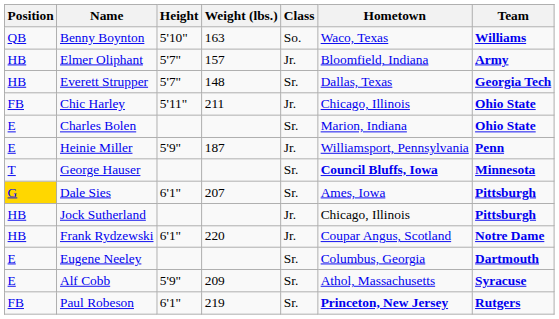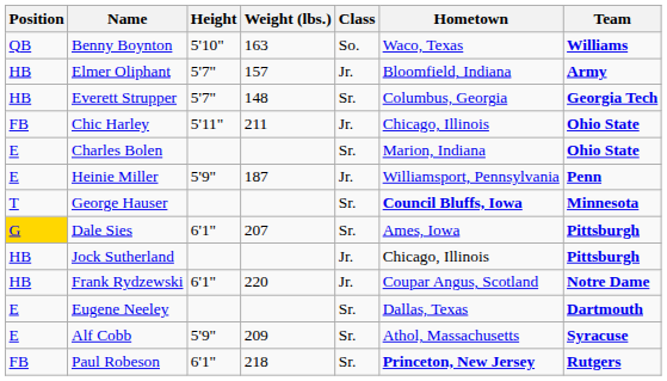 <table class="wikitable" style="font-size: 90%">
 <tr>
 <th>Position</th>
 <th>Name</th>
 <th>Height</th>
 <th>Weight (lbs.)</th>
 <th>Class</th>
 <th>Hometown</th>
 <th>Team</th>
 </tr>
 <tr>
 <td><a href='#'>QB</a></td>
 <td><a href='#'>Benny Boynton</a></td>
 <td>5'10"</td>
 <td>163</td>
 <td>So.</td>
 <td><a href='#'>Waco, Texas</a></td>
 <td><strong><a href='#'>Williams</a></strong></td>
 </tr>
 <tr>
 <td><a href='#'>HB</a></td>
 <td><a href='#'>Elmer Oliphant</a></td>
 <td>5'7"</td>
 <td>157</td>
 <td>Jr.</td>
 <td><a href='#'>Bloomfield, Indiana</a></td>
 <td><strong><a href='#'>Army</a></strong></td>
 </tr>
 <tr>
 <td><a href='#'>HB</a></td>
 <td><a href='#'>Everett Strupper</a></td>
 <td>5'7"</td>
 <td>148</td>
 <td>Sr.</td>
-<td><a href='#'>Dallas, Texas</a></td>
+<td><a href='#'>Columbus, Georgia</a></td>
 <td><strong><a href='#'>Georgia Tech</a></strong></td>
 </tr>
 <tr>
 <td><a href='#'>FB</a></td>
 <td><a href='#'>Chic Harley</a></td>
 <td>5'11"</td>
 <td>211</td>
 <td>Jr.</td>
 <td><a href='#'>Chicago, Illinois</a></td>
 <td><strong><a href='#'>Ohio State</a></strong></td>
 </tr>
 <tr>
 <td><a href='#'>E</a></td>
 <td><a href='#'>Charles Bolen</a></td>
 <td></td>
 <td></td>
 <td>Sr.</td>
 <td><a href='#'>Marion, Indiana</a></td>
 <td><strong><a href='#'>Ohio State</a></strong></td>
 </tr>
 <tr>
 <td><a href='#'>E</a></td>
 <td><a href='#'>Heinie Miller</a></td>
 <td>5'9"</td>
 <td>187</td>
 <td>Jr.</td>
 <td><a href='#'>Williamsport, Pennsylvania</a></td>
 <td><strong><a href='#'>Penn</a></strong></td>
 </tr>
 <tr>
 <td><a href='#'>T</a></td>
 <td><a href='#'>George Hauser</a></td>
 <td></td>
 <td></td>
 <td>Sr.</td>
 <td><strong><a href='#'>Council Bluffs, Iowa</a></strong></td>
 <td><strong><a href='#'>Minnesota</a></strong></td>
 </tr>
 <tr>
 <td style="background: gold;"><a href='#'>G</a></td>
 <td><a href='#'>Dale Sies</a></td>
 <td>6'1"</td>
 <td>207</td>
 <td>Sr.</td>
 <td><a href='#'>Ames, Iowa</a></td>
 <td><strong><a href='#'>Pittsburgh</a></strong></td>
 </tr>
 <tr>
 <td><a href='#'>HB</a></td>
 <td><a href='#'>Jock Sutherland</a></td>
 <td></td>
 <td></td>
 <td>Jr.</td>
 <td>Chicago, Illinois</td>
 <td><strong><a href='#'>Pittsburgh</a></strong></td>
 </tr>
 <tr>
 <td><a href='#'>HB</a></td>
 <td><a href='#'>Frank Rydzewski</a></td>
 <td>6'1"</td>
 <td>220</td>
 <td>Jr.</td>
 <td><a href='#'>Coupar Angus, Scotland</a></td>
 <td><strong><a href='#'>Notre Dame</a></strong></td>
 </tr>
 <tr>
 <td><a href='#'>E</a></td>
 <td><a href='#'>Eugene Neeley</a></td>
 <td></td>
 <td></td>
 <td>Sr.</td>
-<td><a href='#'>Columbus, Georgia</a></td>
+<td><a href='#'>Dallas, Texas</a></td>
 <td><strong><a href='#'>Dartmouth</a></strong></td>
 </tr>
 <tr>
 <td><a href='#'>E</a></td>
 <td><a href='#'>Alf Cobb</a></td>
 <td>5'9"</td>
 <td>209</td>
 <td>Sr.</td>
 <td><a href='#'>Athol, Massachusetts</a></td>
 <td><strong><a href='#'>Syracuse</a></strong></td>
 </tr>
 <tr>
 <td><a href='#'>FB</a></td>
 <td><a href='#'>Paul Robeson</a></td>
 <td>6'1"</td>
-<td>219</td>
+<td>218</td>
 <td>Sr.</td>
 <td><strong><a href='#'>Princeton, New Jersey</a></strong></td>
 <td><strong><a href='#'>Rutgers</a></strong></td>
 </tr>
 </table>
